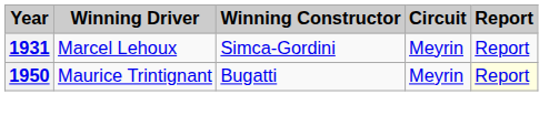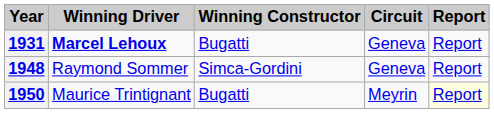 <table class="wikitable alternance">
 <tr>
 <th scope="col" style="background:#CCCCCC"><strong>Year</strong></th>
 <th scope="col" style="background:#CCCCCC"><strong>Winning Driver</strong></th>
 <th scope="col" style="background:#CCCCCC"><strong>Winning Constructor</strong></th>
 <th scope="col" style="background:#CCCCCC">Circuit</th>
 <th scope="col" style="background:#CCCCCC"><strong>Report</strong></th>
 </tr>
 <tr>
 <th scope="row" style="text-align:center"><a href='#'>1931</a></th>
-<td> <a href='#'>Marcel Lehoux</a></td>
+<td><strong> <a href='#'>Marcel Lehoux</a></strong></td>
+<td> <a href='#'>Bugatti</a></td>
+<td><a href='#'>Geneva</a></td>
+<td><a href='#'>Report</a></td>
+</tr>
+<tr>
+<th scope="row" style="text-align:center"><a href='#'>1948</a></th>
+<td> <a href='#'>Raymond Sommer</a></td>
 <td> <a href='#'>Simca-Gordini</a></td>
-<td><a href='#'>Meyrin</a></td>
+<td><a href='#'>Geneva</a></td>
 <td><a href='#'>Report</a></td>
 </tr>
 <tr>
 <th scope="row" style="text-align:center"><a href='#'>1950</a></th>
 <td> <a href='#'>Maurice Trintignant</a></td>
 <td> <a href='#'>Bugatti</a></td>
 <td><a href='#'>Meyrin</a></td>
 <td style="background: lightyellow;"><a href='#'>Report</a></td>
 </tr>
 </table>
